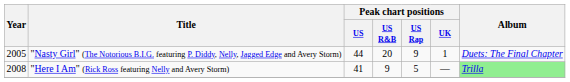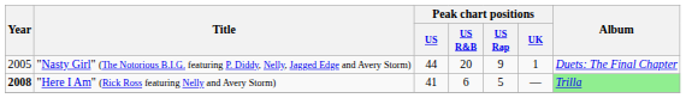 <table class="wikitable">
 <tr>
 <th rowspan=2 align=center>Year</th>
 <th rowspan=2 align=center>Title</th>
 <th colspan=4 align=center>Peak chart positions</th>
 <th rowspan=2 align=center>Album</th>
 </tr>
 <tr>
 <th align=center width=40><small><a href='#'>US</a></small></th>
 <th align=center width=40><small><a href='#'>US R&B</a></small></th>
 <th align=center width=40><small><a href='#'>US Rap</a></small></th>
 <th align=center width=40><small><a href='#'>UK</a></small></th>
 </tr>
 <tr>
 <td align=center>2005</td>
 <td align=left>"<a href='#'>Nasty Girl</a>" <small>(<a href='#'>The Notorious B.I.G.</a> featuring <a href='#'>P. Diddy</a>, <a href='#'>Nelly</a>, <a href='#'>Jagged Edge</a> and Avery Storm)</small></td>
 <td align=center>44</td>
 <td align=center>20</td>
 <td align=center>9</td>
 <td align=center>1</td>
 <td align=left><em><a href='#'>Duets: The Final Chapter</a></em></td>
 </tr>
 <tr>
-<td align=center>2008</td>
+<td align=center><strong>2008</strong></td>
 <td align=left>"<a href='#'>Here I Am</a>"  <small>(<a href='#'>Rick Ross</a> featuring <a href='#'>Nelly</a> and Avery Storm)</small></td>
 <td align=center>41</td>
-<td align=center>9</td>
+<td align=center>6</td>
 <td align=center>5</td>
 <td align=center>—</td>
 <td align=left style="background: lightgreen;"><em><a href='#'>Trilla</a></em></td>
 </tr>
 <tr>
 </tr>
 </table>
